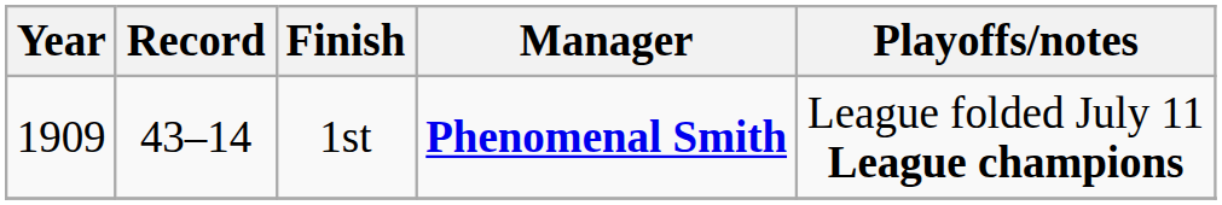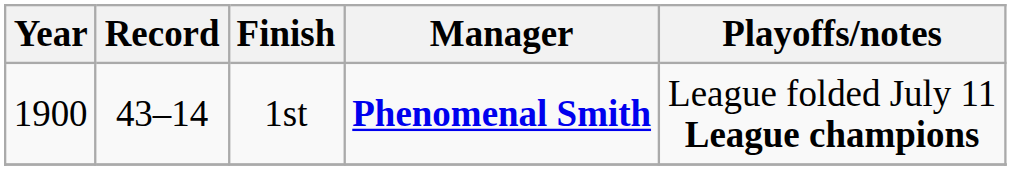 <table class="wikitable" style="text-align:center">
 <tr>
 <th>Year</th>
 <th>Record</th>
 <th>Finish</th>
 <th>Manager</th>
 <th>Playoffs/notes</th>
 </tr>
 <tr align=center>
-<td>1909</td>
+<td>1900</td>
 <td>43–14</td>
 <td>1st</td>
 <td><strong><a href='#'>Phenomenal Smith</a></strong></td>
 <td>League folded July 11<br><strong>League champions</strong></td>
 </tr>
 <tr align=center>
 </tr>
 <tr>
 </tr>
 </table>
